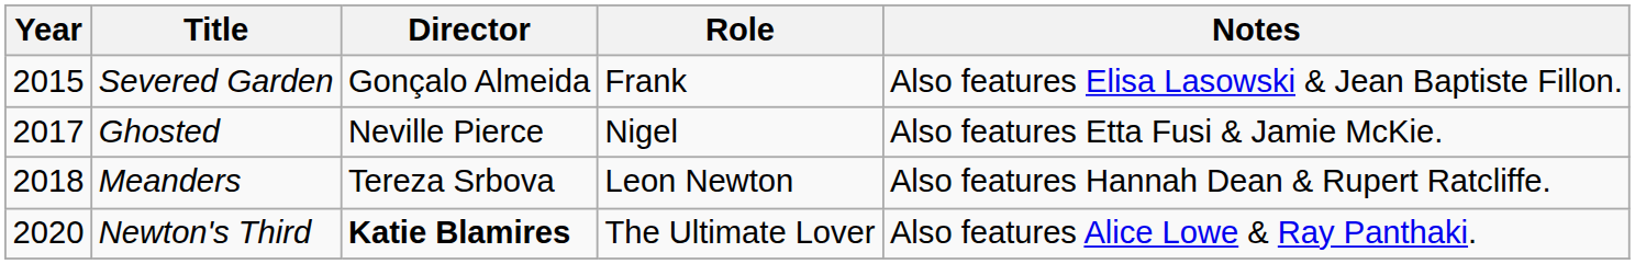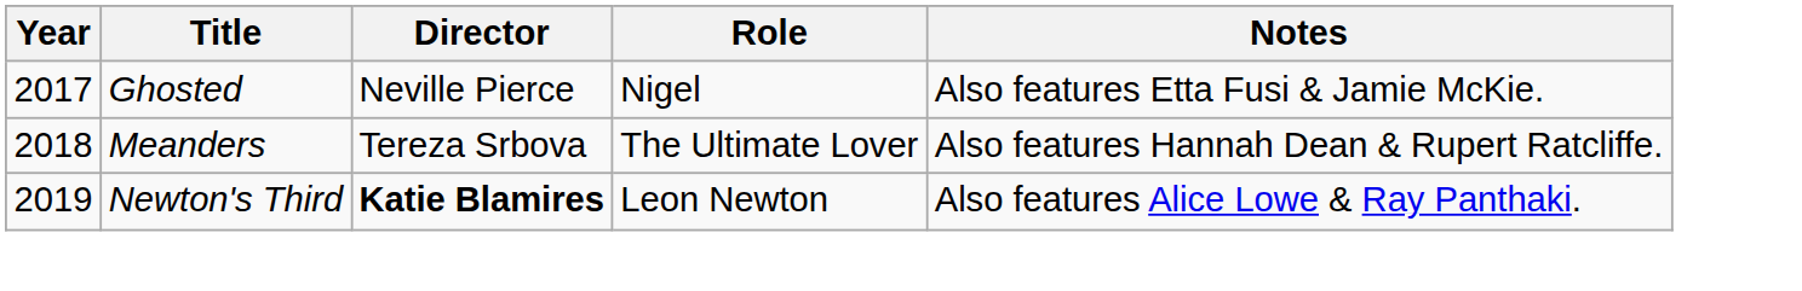 <table class="wikitable sortable">
 <tr>
 <th>Year</th>
 <th>Title</th>
 <th>Director</th>
 <th>Role</th>
 <th class="unsortable">Notes</th>
-</tr>
-<tr>
-<td>2015</td>
-<td><em>Severed Garden</em></td>
-<td>Gonçalo Almeida</td>
-<td>Frank</td>
-<td>Also features <a href='#'>Elisa Lasowski</a> & Jean Baptiste Fillon.</td>
 </tr>
 <tr>
 <td>2017</td>
 <td><em>Ghosted</em></td>
 <td>Neville Pierce</td>
 <td>Nigel</td>
 <td>Also features Etta Fusi & Jamie McKie.</td>
 </tr>
 <tr>
 <td>2018</td>
 <td><em>Meanders</em></td>
 <td>Tereza Srbova</td>
-<td>Leon Newton</td>
+<td>The Ultimate Lover</td>
 <td>Also features Hannah Dean & Rupert Ratcliffe.</td>
 </tr>
 <tr>
-<td>2020</td>
+<td>2019</td>
 <td><em>Newton's Third</em></td>
 <td><strong>Katie Blamires</strong></td>
-<td>The Ultimate Lover</td>
+<td>Leon Newton</td>
 <td>Also features <a href='#'>Alice Lowe</a> & <a href='#'>Ray Panthaki</a>.</td>
 </tr>
 </table>
